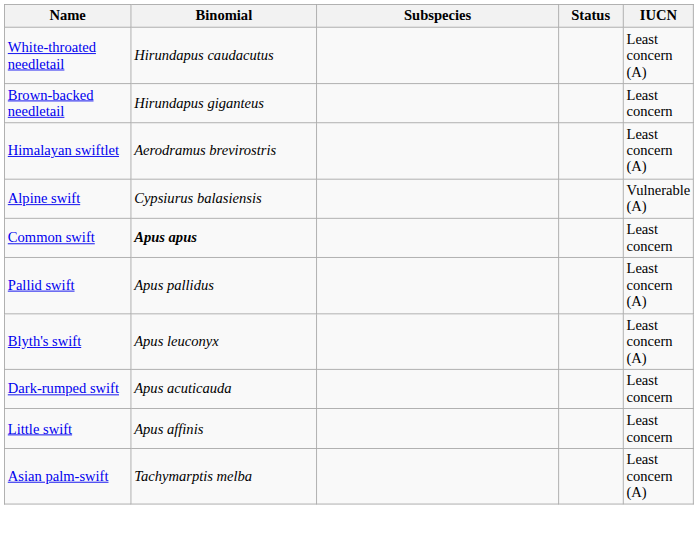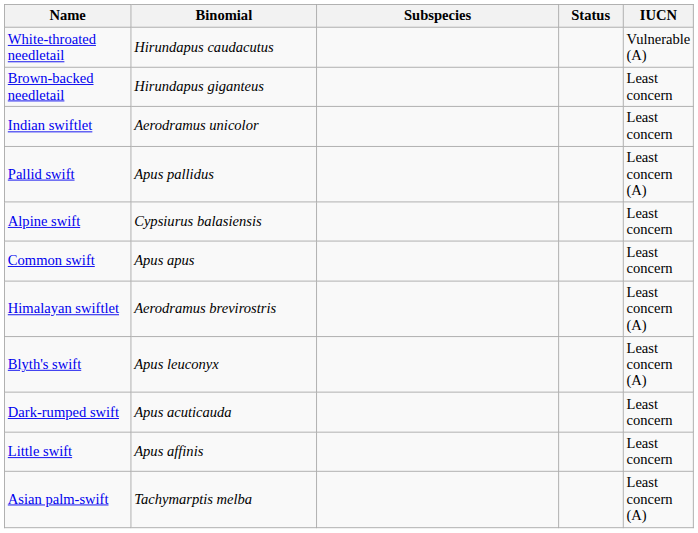 <table width=60% class="wikitable">
 <tr>
 <th width=20%>Name</th>
 <th width=30%>Binomial</th>
 <th width=40%>Subspecies</th>
 <th width=30%>Status</th>
 <th width=30%>IUCN</th>
 </tr>
 <tr>
 <td><a href='#'>White-throated needletail</a><br></td>
 <td><em>Hirundapus caudacutus</em></td>
 <td></td>
 <td></td>
-<td>Least concern<br>(A)</td>
+<td>Vulnerable<br>(A)</td>
 </tr>
 <tr>
 <td><a href='#'>Brown-backed needletail</a><br></td>
 <td><em>Hirundapus giganteus</em></td>
 <td></td>
 <td></td>
 <td>Least concern</td>
 </tr>
 <tr>
-<td><a href='#'>Himalayan swiftlet</a><br></td>
-<td><em>Aerodramus brevirostris</em></td>
+<td><a href='#'>Indian swiftlet</a><br></td>
+<td><em>Aerodramus unicolor</em></td>
+<td></td>
+<td></td>
+<td>Least concern</td>
+</tr>
+<tr>
+<td><a href='#'>Pallid swift</a><br></td>
+<td><em>Apus pallidus</em></td>
 <td></td>
 <td></td>
 <td>Least concern<br>(A)</td>
 </tr>
 <tr>
 <td><a href='#'>Alpine swift</a><br></td>
 <td><em>Cypsiurus balasiensis</em></td>
 <td></td>
 <td></td>
-<td>Vulnerable<br>(A)</td>
+<td>Least concern</td>
 </tr>
 <tr>
 <td><a href='#'>Common swift</a><br></td>
-<td><strong><em>Apus apus</em></strong></td>
+<td><em>Apus apus</em></td>
 <td></td>
 <td></td>
 <td>Least concern</td>
 </tr>
 <tr>
-<td><a href='#'>Pallid swift</a><br></td>
-<td><em>Apus pallidus</em></td>
+<td><a href='#'>Himalayan swiftlet</a><br></td>
+<td><em>Aerodramus brevirostris</em></td>
 <td></td>
 <td></td>
 <td>Least concern<br>(A)</td>
 </tr>
 <tr>
 <td><a href='#'>Blyth's swift</a></td>
 <td><em>Apus leuconyx</em></td>
 <td></td>
 <td></td>
 <td>Least concern<br>(A)</td>
 </tr>
 <tr>
 <td><a href='#'>Dark-rumped swift</a></td>
 <td><em>Apus acuticauda</em></td>
 <td></td>
 <td></td>
 <td>Least concern</td>
 </tr>
 <tr>
 <td><a href='#'>Little swift</a><br></td>
 <td><em>Apus affinis</em></td>
 <td></td>
 <td></td>
 <td>Least concern</td>
 </tr>
 <tr>
 <td><a href='#'>Asian palm-swift</a><br></td>
 <td><em>Tachymarptis melba</em></td>
 <td></td>
 <td></td>
 <td>Least concern<br>(A)</td>
 </tr>
 </table>
